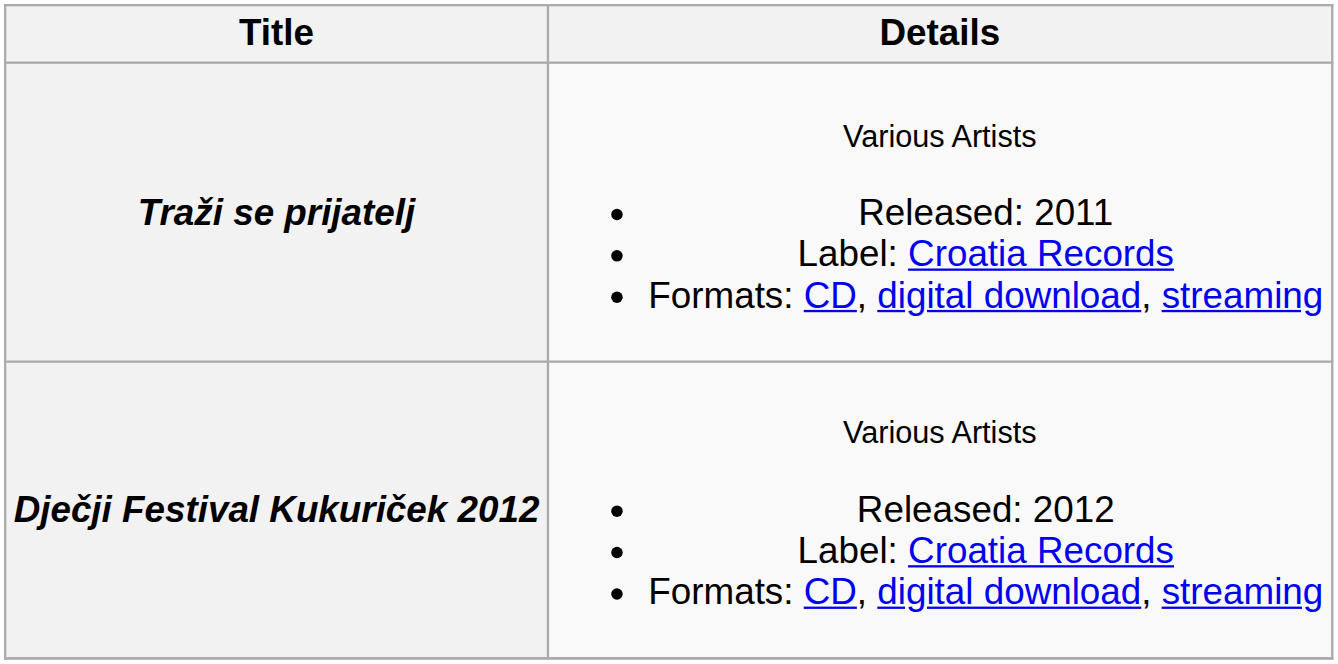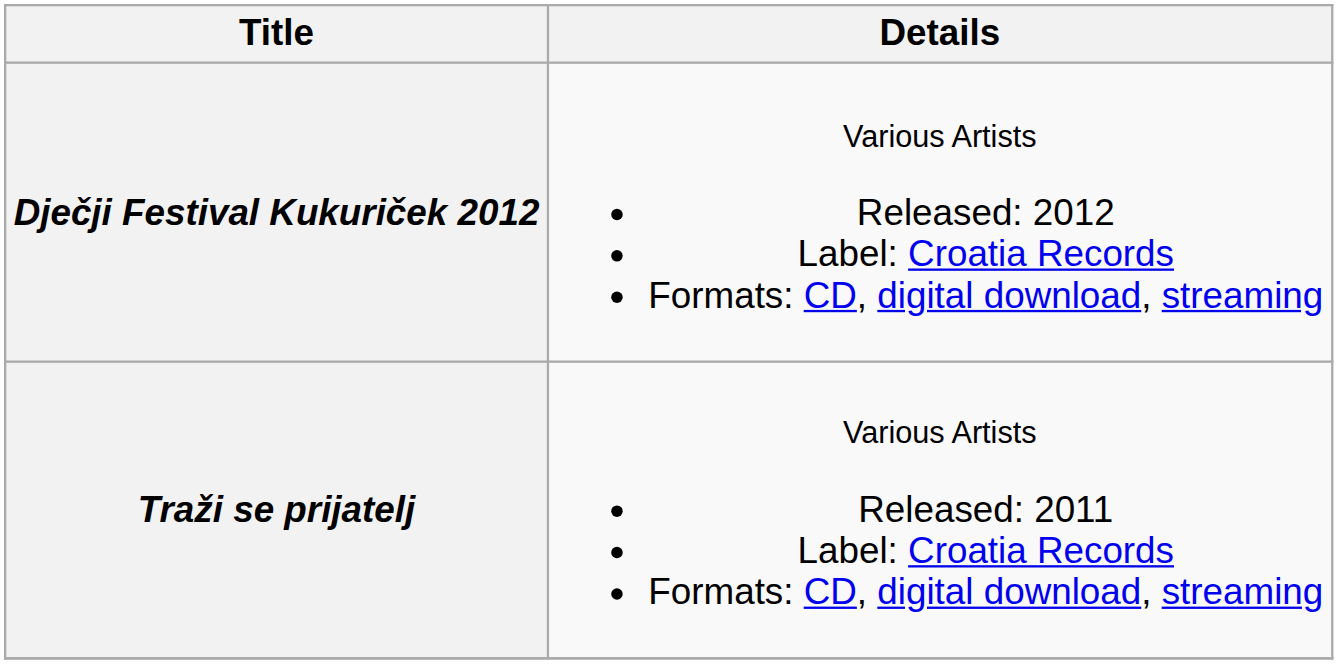 <table class="wikitable plainrowheaders" style="text-align:center;">
 <tr>
 <th scope="col">Title</th>
 <th scope="col">Details</th>
 </tr>
 <tr>
+<th scope="row"><em>Dječji Festival Kukuriček 2012</em></th>
+<td><br><small>Various Artists</small><ul><li>Released: 2012</li><li>Label: <a href='#'>Croatia Records</a></li><li>Formats: <a href='#'>CD</a>, <a href='#'>digital download</a>, <a href='#'>streaming</a></li></ul></td>
+</tr>
+<tr>
 <th scope="row"><em>Traži se prijatelj</em></th>
 <td><br><small>Various Artists</small><ul><li>Released: 2011</li><li>Label: <a href='#'>Croatia Records</a></li><li>Formats: <a href='#'>CD</a>, <a href='#'>digital download</a>, <a href='#'>streaming</a></li></ul></td>
 </tr>
 <tr>
-<th scope="row"><em>Dječji Festival Kukuriček 2012</em></th>
-<td><br><small>Various Artists</small><ul><li>Released: 2012</li><li>Label: <a href='#'>Croatia Records</a></li><li>Formats: <a href='#'>CD</a>, <a href='#'>digital download</a>, <a href='#'>streaming</a></li></ul></td>
-</tr>
-<tr>
 </tr>
 </table>
